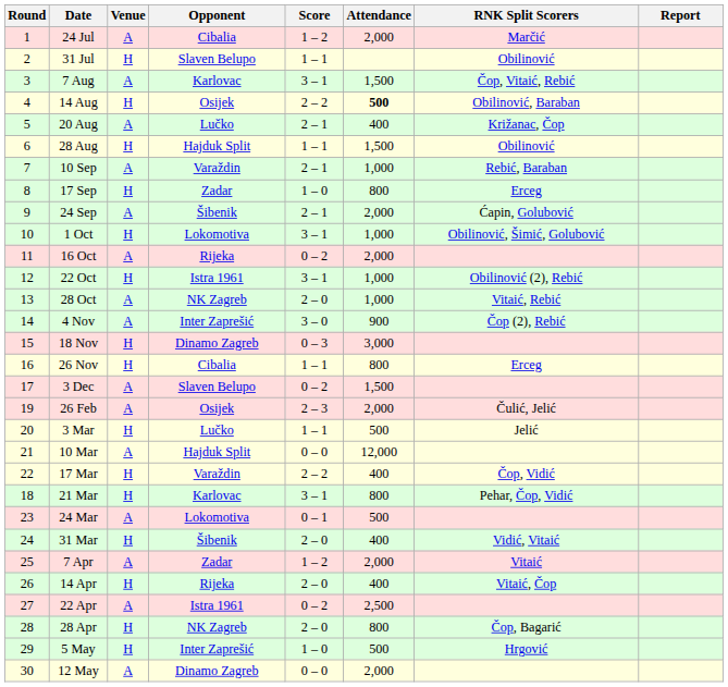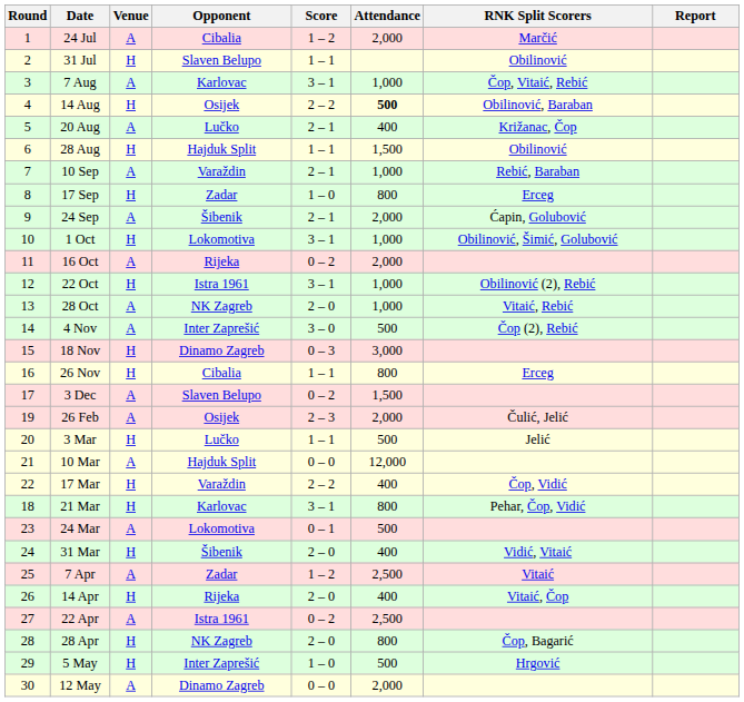 <table class="wikitable sortable" style="text-align: center; font-size:95%;">
 <tr>
 <th width="30">Round</th>
 <th width="60">Date</th>
 <th width="20">Venue</th>
 <th width="150">Opponent</th>
 <th width="60">Score</th>
 <th width="40">Attendance</th>
 <th width="250">RNK Split Scorers</th>
 <th width="90" class="unsortable">Report</th>
 </tr>
 <tr bgcolor="#ffdddd">
 <td>1</td>
 <td>24 Jul</td>
 <td><a href='#'>A</a></td>
 <td><a href='#'>Cibalia</a></td>
 <td>1 – 2</td>
 <td>2,000</td>
 <td><a href='#'>Marčić</a></td>
 <td></td>
 </tr>
 <tr bgcolor="#ffffdd">
 <td>2</td>
 <td>31 Jul</td>
 <td><a href='#'>H</a></td>
 <td><a href='#'>Slaven Belupo</a></td>
 <td>1 – 1</td>
 <td></td>
 <td><a href='#'>Obilinović</a></td>
 <td></td>
 </tr>
 <tr bgcolor="#ddffdd">
 <td>3</td>
 <td>7 Aug</td>
 <td><a href='#'>A</a></td>
 <td><a href='#'>Karlovac</a></td>
 <td>3 – 1</td>
-<td>1,500</td>
+<td>1,000</td>
 <td><a href='#'>Čop</a>, <a href='#'>Vitaić</a>, <a href='#'>Rebić</a></td>
 <td></td>
 </tr>
 <tr bgcolor="#ffffdd">
 <td>4</td>
 <td>14 Aug</td>
 <td><a href='#'>H</a></td>
 <td><a href='#'>Osijek</a></td>
 <td>2 – 2</td>
 <td><strong>500</strong></td>
 <td><a href='#'>Obilinović</a>, <a href='#'>Baraban</a></td>
 <td></td>
 </tr>
 <tr bgcolor="#ddffdd">
 <td>5</td>
 <td>20 Aug</td>
 <td><a href='#'>A</a></td>
 <td><a href='#'>Lučko</a></td>
 <td>2 – 1</td>
 <td>400</td>
 <td><a href='#'>Križanac</a>, <a href='#'>Čop</a></td>
 <td></td>
 </tr>
 <tr bgcolor="#ffffdd">
 <td>6</td>
 <td>28 Aug</td>
 <td><a href='#'>H</a></td>
 <td><a href='#'>Hajduk Split</a></td>
 <td>1 – 1</td>
 <td>1,500</td>
 <td><a href='#'>Obilinović</a></td>
 <td></td>
 </tr>
 <tr bgcolor="#ddffdd">
 <td>7</td>
 <td>10 Sep</td>
 <td><a href='#'>A</a></td>
 <td><a href='#'>Varaždin</a></td>
 <td>2 – 1</td>
 <td>1,000</td>
 <td><a href='#'>Rebić</a>, <a href='#'>Baraban</a></td>
 <td></td>
 </tr>
 <tr bgcolor="#ddffdd">
 <td>8</td>
 <td>17 Sep</td>
 <td><a href='#'>H</a></td>
 <td><a href='#'>Zadar</a></td>
 <td>1 – 0</td>
 <td>800</td>
 <td><a href='#'>Erceg</a></td>
 <td></td>
 </tr>
 <tr bgcolor="#ddffdd">
 <td>9</td>
 <td>24 Sep</td>
 <td><a href='#'>A</a></td>
 <td><a href='#'>Šibenik</a></td>
 <td>2 – 1</td>
 <td>2,000</td>
 <td>Ćapin, <a href='#'>Golubović</a></td>
 <td></td>
 </tr>
 <tr bgcolor="#ddffdd">
 <td>10</td>
 <td>1 Oct</td>
 <td><a href='#'>H</a></td>
 <td><a href='#'>Lokomotiva</a></td>
 <td>3 – 1</td>
 <td>1,000</td>
 <td><a href='#'>Obilinović</a>, <a href='#'>Šimić</a>, <a href='#'>Golubović</a></td>
 <td></td>
 </tr>
 <tr bgcolor="#ffdddd">
 <td>11</td>
 <td>16 Oct</td>
 <td><a href='#'>A</a></td>
 <td><a href='#'>Rijeka</a></td>
 <td>0 – 2</td>
 <td>2,000</td>
 <td></td>
 <td></td>
 </tr>
 <tr bgcolor="#ddffdd">
 <td>12</td>
 <td>22 Oct</td>
 <td><a href='#'>H</a></td>
 <td><a href='#'>Istra 1961</a></td>
 <td>3 – 1</td>
 <td>1,000</td>
 <td><a href='#'>Obilinović</a> (2), <a href='#'>Rebić</a></td>
 <td></td>
 </tr>
 <tr bgcolor="#ddffdd">
 <td>13</td>
 <td>28 Oct</td>
 <td><a href='#'>A</a></td>
 <td><a href='#'>NK Zagreb</a></td>
 <td>2 – 0</td>
 <td>1,000</td>
 <td><a href='#'>Vitaić</a>, <a href='#'>Rebić</a></td>
 <td></td>
 </tr>
 <tr bgcolor="#ddffdd">
 <td>14</td>
 <td>4 Nov</td>
 <td><a href='#'>A</a></td>
 <td><a href='#'>Inter Zaprešić</a></td>
 <td>3 – 0</td>
-<td>900</td>
+<td>500</td>
 <td><a href='#'>Čop</a> (2), <a href='#'>Rebić</a></td>
 <td></td>
 </tr>
 <tr bgcolor="#ffdddd">
 <td>15</td>
 <td>18 Nov</td>
 <td><a href='#'>H</a></td>
 <td><a href='#'>Dinamo Zagreb</a></td>
 <td>0 – 3</td>
 <td>3,000</td>
 <td></td>
 <td></td>
 </tr>
 <tr bgcolor="#ffffdd">
 <td>16</td>
 <td>26 Nov</td>
 <td><a href='#'>H</a></td>
 <td><a href='#'>Cibalia</a></td>
 <td>1 – 1</td>
 <td>800</td>
 <td><a href='#'>Erceg</a></td>
 <td></td>
 </tr>
 <tr bgcolor="#ffdddd">
 <td>17</td>
 <td>3 Dec</td>
 <td><a href='#'>A</a></td>
 <td><a href='#'>Slaven Belupo</a></td>
 <td>0 – 2</td>
 <td>1,500</td>
 <td></td>
 <td></td>
 </tr>
 <tr bgcolor="#ffdddd">
 <td>19</td>
 <td>26 Feb</td>
 <td><a href='#'>A</a></td>
 <td><a href='#'>Osijek</a></td>
 <td>2 – 3</td>
 <td>2,000</td>
 <td>Čulić, Jelić</td>
 <td></td>
 </tr>
 <tr bgcolor="#ffffdd">
 <td>20</td>
 <td>3 Mar</td>
 <td><a href='#'>H</a></td>
 <td><a href='#'>Lučko</a></td>
 <td>1 – 1</td>
 <td>500</td>
 <td>Jelić</td>
 <td></td>
 </tr>
 <tr bgcolor="#ffffdd">
 <td>21</td>
 <td>10 Mar</td>
 <td><a href='#'>A</a></td>
 <td><a href='#'>Hajduk Split</a></td>
 <td>0 – 0</td>
 <td>12,000</td>
 <td></td>
 <td></td>
 </tr>
 <tr bgcolor="#ffffdd">
 <td>22</td>
 <td>17 Mar</td>
 <td><a href='#'>H</a></td>
 <td><a href='#'>Varaždin</a></td>
 <td>2 – 2</td>
 <td>400</td>
 <td><a href='#'>Čop</a>, <a href='#'>Vidić</a></td>
 <td></td>
 </tr>
 <tr bgcolor="#ddffdd">
 <td>18</td>
 <td>21 Mar</td>
 <td><a href='#'>H</a></td>
 <td><a href='#'>Karlovac</a></td>
 <td>3 – 1</td>
 <td>800</td>
 <td>Pehar, <a href='#'>Čop</a>, <a href='#'>Vidić</a></td>
 <td></td>
 </tr>
 <tr bgcolor="#ffdddd">
 <td>23</td>
 <td>24 Mar</td>
 <td><a href='#'>A</a></td>
 <td><a href='#'>Lokomotiva</a></td>
 <td>0 – 1</td>
 <td>500</td>
 <td></td>
 <td></td>
 </tr>
 <tr bgcolor="#ddffdd">
 <td>24</td>
 <td>31 Mar</td>
 <td><a href='#'>H</a></td>
 <td><a href='#'>Šibenik</a></td>
 <td>2 – 0</td>
 <td>400</td>
 <td><a href='#'>Vidić</a>,  <a href='#'>Vitaić</a></td>
 <td></td>
 </tr>
 <tr bgcolor="#ffdddd">
 <td>25</td>
 <td>7 Apr</td>
 <td><a href='#'>A</a></td>
 <td><a href='#'>Zadar</a></td>
 <td>1 – 2</td>
-<td>2,000</td>
+<td>2,500</td>
 <td><a href='#'>Vitaić</a></td>
 <td></td>
 </tr>
 <tr bgcolor="#ddffdd">
 <td>26</td>
 <td>14 Apr</td>
 <td><a href='#'>H</a></td>
 <td><a href='#'>Rijeka</a></td>
 <td>2 – 0</td>
 <td>400</td>
 <td><a href='#'>Vitaić</a>, <a href='#'>Čop</a></td>
 <td></td>
 </tr>
 <tr bgcolor="#ffdddd">
 <td>27</td>
 <td>22 Apr</td>
 <td><a href='#'>A</a></td>
 <td><a href='#'>Istra 1961</a></td>
 <td>0 – 2</td>
 <td>2,500</td>
 <td></td>
 <td></td>
 </tr>
 <tr bgcolor="#ddffdd">
 <td>28</td>
 <td>28 Apr</td>
 <td><a href='#'>H</a></td>
 <td><a href='#'>NK Zagreb</a></td>
 <td>2 – 0</td>
 <td>800</td>
 <td><a href='#'>Čop</a>, Bagarić</td>
 <td></td>
 </tr>
 <tr bgcolor="#ddffdd">
 <td>29</td>
 <td>5 May</td>
 <td><a href='#'>H</a></td>
 <td><a href='#'>Inter Zaprešić</a></td>
 <td>1 – 0</td>
 <td>500</td>
 <td><a href='#'>Hrgović</a></td>
 <td></td>
 </tr>
 <tr bgcolor="#ffffdd">
 <td>30</td>
 <td>12 May</td>
 <td><a href='#'>A</a></td>
 <td><a href='#'>Dinamo Zagreb</a></td>
 <td>0 – 0</td>
 <td>2,000</td>
 <td></td>
 <td></td>
 </tr>
 </table>
